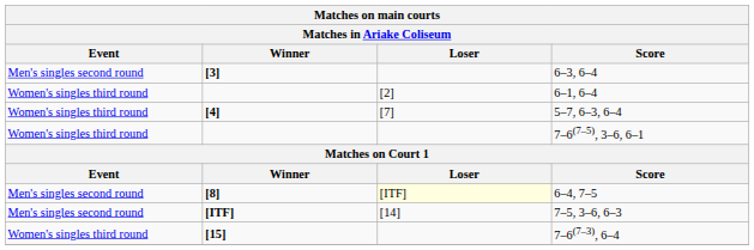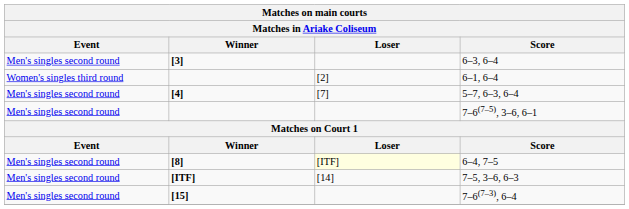 <table class="wikitable collapsible uncollapsed" style="margin:auto;">
 <tr>
 <th colspan="4" style="white-space:nowrap;">Matches on main courts</th>
 </tr>
 <tr>
 <th colspan="4">Matches in <a href='#'>Ariake Coliseum</a></th>
 </tr>
 <tr>
 <th width="250">Event</th>
 <th width="220">Winner</th>
 <th width="220">Loser</th>
 <th width="250">Score</th>
 </tr>
 <tr>
 <td><a href='#'>Men's singles second round</a></td>
 <td><strong> [3]</strong></td>
 <td></td>
 <td>6–3, 6–4</td>
 </tr>
 <tr>
 <td><a href='#'>Women's singles third round</a></td>
 <td><strong></strong></td>
 <td> [2]</td>
 <td>6–1, 6–4</td>
 </tr>
 <tr>
-<td><a href='#'>Women's singles third round</a></td>
+<td><a href='#'>Men's singles second round</a></td>
 <td><strong> [4]</strong></td>
 <td> [7]</td>
 <td>5–7, 6–3, 6–4</td>
 </tr>
 <tr>
-<td><a href='#'>Women's singles third round</a></td>
+<td><a href='#'>Men's singles second round</a></td>
 <td><strong></strong></td>
 <td></td>
 <td>7–6<sup>(7–5)</sup>, 3–6, 6–1</td>
 </tr>
 <tr>
 <th colspan="4">Matches on Court 1</th>
 </tr>
 <tr>
 <th width="220">Event</th>
 <th width="220">Winner</th>
 <th width="220">Loser</th>
 <th width="250">Score</th>
 </tr>
 <tr>
 <td><a href='#'>Men's singles second round</a></td>
 <td><strong> [8]</strong></td>
 <td style="background: lightyellow;"> [ITF]</td>
 <td>6–4, 7–5</td>
 </tr>
 <tr>
 <td><a href='#'>Men's singles second round</a></td>
 <td><strong> [ITF]</strong></td>
 <td> [14]</td>
 <td>7–5, 3–6, 6–3</td>
 </tr>
 <tr>
-<td><a href='#'>Women's singles third round</a></td>
+<td><a href='#'>Men's singles second round</a></td>
 <td><strong> [15]</strong></td>
 <td></td>
 <td>7–6<sup>(7–3)</sup>, 6–4</td>
 </tr>
 <tr>
 </tr>
 </table>
